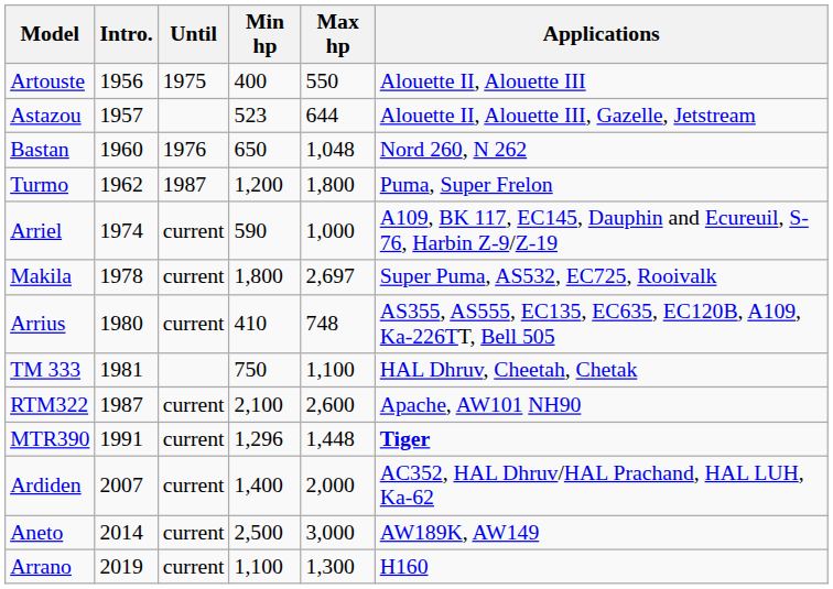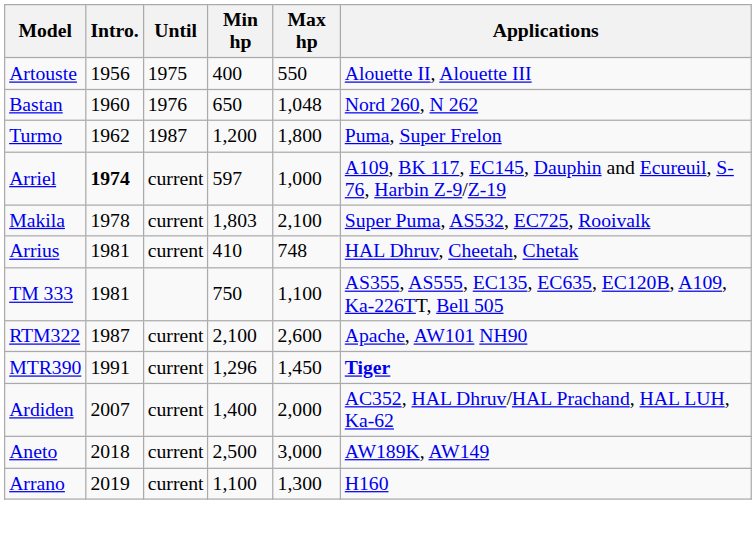 <table class="wikitable sortable">
 <tr>
 <th>Model</th>
 <th>Intro.</th>
 <th>Until</th>
 <th>Min hp</th>
 <th>Max hp</th>
 <th>Applications</th>
 </tr>
 <tr>
 <td><a href='#'>Artouste</a></td>
 <td>1956</td>
 <td>1975</td>
 <td>400</td>
 <td>550</td>
 <td><a href='#'>Alouette II</a>, <a href='#'>Alouette III</a></td>
-</tr>
-<tr>
-<td><a href='#'>Astazou</a></td>
-<td>1957</td>
-<td></td>
-<td>523</td>
-<td>644</td>
-<td><a href='#'>Alouette II</a>, <a href='#'>Alouette III</a>, <a href='#'>Gazelle</a>, <a href='#'>Jetstream</a></td>
 </tr>
 <tr>
 <td><a href='#'>Bastan</a></td>
 <td>1960</td>
 <td>1976</td>
 <td>650</td>
 <td>1,048</td>
 <td><a href='#'>Nord 260</a>, <a href='#'>N 262</a></td>
 </tr>
 <tr>
 <td><a href='#'>Turmo</a></td>
 <td>1962</td>
 <td>1987</td>
 <td>1,200</td>
 <td>1,800</td>
 <td><a href='#'>Puma</a>, <a href='#'>Super Frelon</a></td>
 </tr>
 <tr>
 <td><a href='#'>Arriel</a></td>
-<td>1974</td>
+<td><strong>1974</strong></td>
 <td>current</td>
-<td>590</td>
+<td>597</td>
 <td>1,000</td>
 <td><a href='#'>A109</a>, <a href='#'>BK 117</a>, <a href='#'>EC145</a>, <a href='#'>Dauphin</a> and <a href='#'>Ecureuil</a>, <a href='#'>S-76</a>, <a href='#'>Harbin Z-9</a>/<a href='#'>Z-19</a></td>
 </tr>
 <tr>
 <td><a href='#'>Makila</a></td>
 <td>1978</td>
 <td>current</td>
-<td>1,800</td>
-<td>2,697</td>
+<td>1,803</td>
+<td>2,100</td>
 <td><a href='#'>Super Puma</a>, <a href='#'>AS532</a>, <a href='#'>EC725</a>, <a href='#'>Rooivalk</a></td>
 </tr>
 <tr>
 <td><a href='#'>Arrius</a></td>
-<td>1980</td>
+<td>1981</td>
 <td>current</td>
 <td>410</td>
 <td>748</td>
-<td><a href='#'>AS355</a>, <a href='#'>AS555</a>, <a href='#'>EC135</a>, <a href='#'>EC635</a>, <a href='#'>EC120B</a>, <a href='#'>A109</a>, <a href='#'>Ka-226T</a>T, <a href='#'>Bell 505</a></td>
+<td><a href='#'>HAL Dhruv</a>, <a href='#'>Cheetah</a>, <a href='#'>Chetak</a></td>
 </tr>
 <tr>
 <td><a href='#'>TM 333</a></td>
 <td>1981</td>
 <td></td>
 <td>750</td>
 <td>1,100</td>
-<td><a href='#'>HAL Dhruv</a>, <a href='#'>Cheetah</a>, <a href='#'>Chetak</a></td>
+<td><a href='#'>AS355</a>, <a href='#'>AS555</a>, <a href='#'>EC135</a>, <a href='#'>EC635</a>, <a href='#'>EC120B</a>, <a href='#'>A109</a>, <a href='#'>Ka-226T</a>T, <a href='#'>Bell 505</a></td>
 </tr>
 <tr>
 <td><a href='#'>RTM322</a></td>
 <td>1987</td>
 <td>current</td>
 <td>2,100</td>
 <td>2,600</td>
 <td><a href='#'>Apache</a>, <a href='#'>AW101</a> <a href='#'>NH90</a></td>
 </tr>
 <tr>
 <td><a href='#'>MTR390</a></td>
 <td>1991</td>
 <td>current</td>
 <td>1,296</td>
-<td>1,448</td>
+<td>1,450</td>
 <td><strong><a href='#'>Tiger</a></strong></td>
 </tr>
 <tr>
 <td><a href='#'>Ardiden</a></td>
 <td>2007</td>
 <td>current</td>
 <td>1,400</td>
 <td>2,000</td>
 <td><a href='#'>AC352</a>, <a href='#'>HAL Dhruv</a>/<a href='#'>HAL Prachand</a>, <a href='#'>HAL LUH</a>, <a href='#'>Ka-62</a></td>
 </tr>
 <tr>
 <td><a href='#'>Aneto</a></td>
-<td>2014</td>
+<td>2018</td>
 <td>current</td>
 <td>2,500</td>
 <td>3,000</td>
 <td><a href='#'>AW189K</a>, <a href='#'>AW149</a></td>
 </tr>
 <tr>
 <td><a href='#'>Arrano</a></td>
 <td>2019</td>
 <td>current</td>
 <td>1,100</td>
 <td>1,300</td>
 <td><a href='#'>H160</a></td>
 </tr>
 </table>
